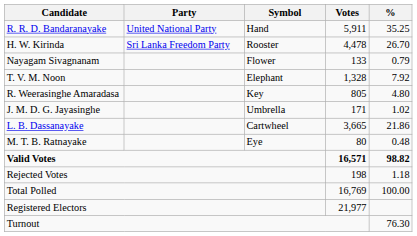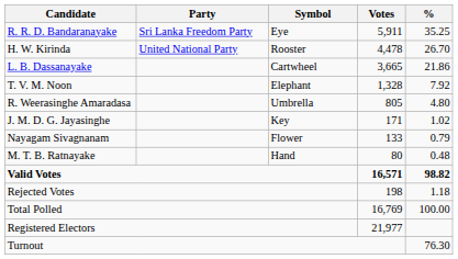 <table class="wikitable" border="1" style="text-align:right;">
 <tr>
 <th align=left width="180">Candidate</th>
 <th align=left width="180">Party</th>
 <th align=left width="120">Symbol</th>
 <th align=left width="60">Votes</th>
 <th align=left width="60">%</th>
 </tr>
 <tr>
 <td align=left><a href='#'>R. R. D. Bandaranayake</a></td>
-<td align=left><a href='#'>United National Party</a></td>
-<td align=left>Hand</td>
+<td align=left><a href='#'>Sri Lanka Freedom Party</a></td>
+<td align=left>Eye</td>
 <td align=right>5,911</td>
 <td align=right>35.25</td>
 </tr>
 <tr>
 <td align=left>H. W. Kirinda</td>
-<td align=left><a href='#'>Sri Lanka Freedom Party</a></td>
+<td align=left><a href='#'>United National Party</a></td>
 <td align=left>Rooster</td>
 <td align=right>4,478</td>
 <td align=right>26.70</td>
 </tr>
 <tr>
-<td align=left>Nayagam Sivagnanam</td>
+<td align=left><a href='#'>L. B. Dassanayake</a></td>
 <td align=left></td>
-<td align=left>Flower</td>
-<td align=right>133</td>
-<td align=right>0.79</td>
+<td align=left>Cartwheel</td>
+<td align=right>3,665</td>
+<td align=right>21.86</td>
 </tr>
 <tr>
 <td align=left>T. V. M. Noon</td>
 <td align=left></td>
 <td align=left>Elephant</td>
 <td align=right>1,328</td>
 <td align=right>7.92</td>
 </tr>
 <tr>
 <td align=left>R. Weerasinghe Amaradasa</td>
 <td align=left></td>
-<td align=left>Key</td>
+<td align=left>Umbrella</td>
 <td align=right>805</td>
 <td align=right>4.80</td>
 </tr>
 <tr>
 <td align=left>J. M. D. G. Jayasinghe</td>
 <td align=left></td>
-<td align=left>Umbrella</td>
+<td align=left>Key</td>
 <td align=right>171</td>
 <td align=right>1.02</td>
 </tr>
 <tr>
-<td align=left><a href='#'>L. B. Dassanayake</a></td>
+<td align=left>Nayagam Sivagnanam</td>
 <td align=left></td>
-<td align=left>Cartwheel</td>
-<td align=right>3,665</td>
-<td align=right>21.86</td>
+<td align=left>Flower</td>
+<td align=right>133</td>
+<td align=right>0.79</td>
 </tr>
 <tr>
 <td align=left>M. T. B. Ratnayake</td>
 <td align=left></td>
-<td align=left>Eye</td>
+<td align=left>Hand</td>
 <td align=right>80</td>
 <td align=right>0.48</td>
 </tr>
 <tr>
 <td align=left colspan=3><strong>Valid Votes</strong></td>
 <td align=right><strong>16,571</strong></td>
 <td align=right><strong>98.82</strong></td>
 </tr>
 <tr>
 <td align=left colspan=3>Rejected Votes</td>
 <td align=right>198</td>
 <td align=right>1.18</td>
 </tr>
 <tr>
 <td align=left colspan=3>Total Polled</td>
 <td align=right>16,769</td>
 <td align=right>100.00</td>
 </tr>
 <tr>
 <td align=left colspan=3>Registered Electors</td>
 <td align=right>21,977</td>
 <td></td>
 </tr>
 <tr>
 <td align=left colspan=4>Turnout</td>
 <td align=right>76.30</td>
 </tr>
 </table>
